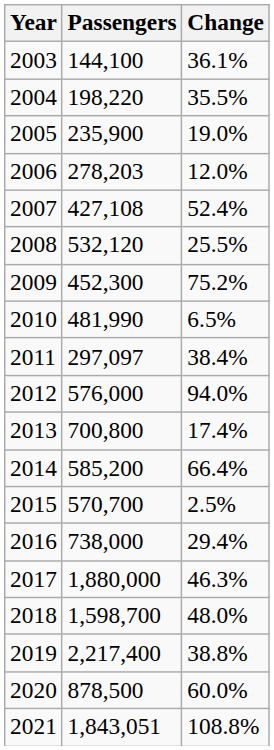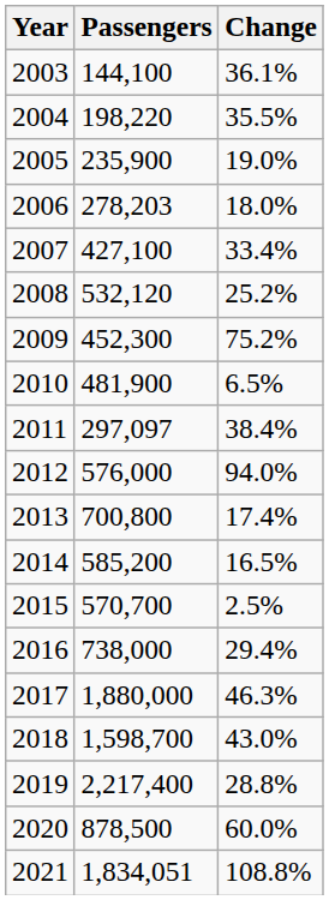 <table class="wikitable">
 <tr>
 <th>Year</th>
 <th>Passengers</th>
 <th>Change</th>
 </tr>
 <tr>
 <td>2003</td>
 <td>144,100</td>
 <td>36.1%</td>
 </tr>
 <tr>
 <td>2004</td>
 <td>198,220</td>
 <td>35.5%</td>
 </tr>
 <tr>
 <td>2005</td>
 <td>235,900</td>
 <td>19.0%</td>
 </tr>
 <tr>
 <td>2006</td>
 <td>278,203</td>
-<td>12.0%</td>
+<td>18.0%</td>
 </tr>
 <tr>
 <td>2007</td>
-<td>427,108</td>
-<td>52.4%</td>
+<td>427,100</td>
+<td>33.4%</td>
 </tr>
 <tr>
 <td>2008</td>
 <td>532,120</td>
-<td>25.5%</td>
+<td>25.2%</td>
 </tr>
 <tr>
 <td>2009</td>
 <td>452,300</td>
 <td>75.2%</td>
 </tr>
 <tr>
 <td>2010</td>
-<td>481,990</td>
+<td>481,900</td>
 <td>6.5%</td>
 </tr>
 <tr>
 <td>2011</td>
 <td>297,097</td>
 <td>38.4%</td>
 </tr>
 <tr>
 <td>2012</td>
 <td>576,000</td>
 <td>94.0%</td>
 </tr>
 <tr>
 <td>2013</td>
 <td>700,800</td>
 <td>17.4%</td>
 </tr>
 <tr>
 <td>2014</td>
 <td>585,200</td>
-<td>66.4%</td>
+<td>16.5%</td>
 </tr>
 <tr>
 <td>2015</td>
 <td>570,700</td>
 <td>2.5%</td>
 </tr>
 <tr>
 <td>2016</td>
 <td>738,000</td>
 <td>29.4%</td>
 </tr>
 <tr>
 <td>2017</td>
 <td>1,880,000</td>
 <td>46.3%</td>
 </tr>
 <tr>
 <td>2018</td>
 <td>1,598,700</td>
-<td>48.0%</td>
+<td>43.0%</td>
 </tr>
 <tr>
 <td>2019</td>
 <td>2,217,400</td>
-<td>38.8%</td>
+<td>28.8%</td>
 </tr>
 <tr>
 <td>2020</td>
 <td>878,500</td>
 <td>60.0%</td>
 </tr>
 <tr>
 <td>2021</td>
-<td>1,843,051</td>
+<td>1,834,051</td>
 <td>108.8%</td>
 </tr>
 </table>
